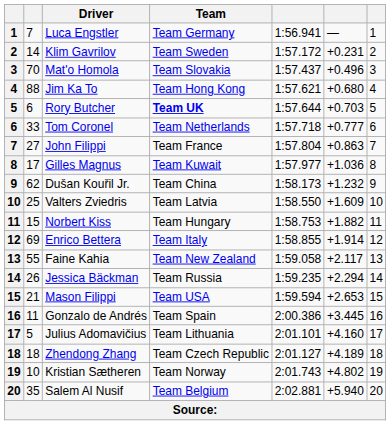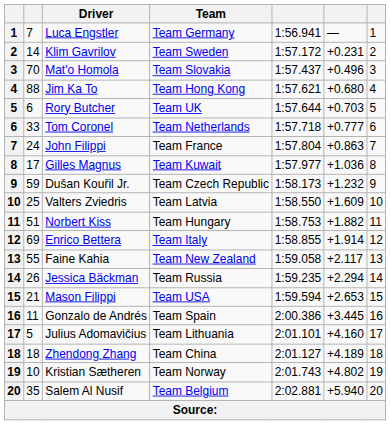 <table class="wikitable" style="font-size:85%;">
 <tr>
 <th scope="col"></th>
 <th scope="col"></th>
 <th scope="col">Driver</th>
 <th scope="col">Team</th>
 <th scope="col"></th>
 <th scope="col"></th>
 <th scope="col"></th>
 </tr>
 <tr>
 <th>1</th>
 <td>7</td>
 <td><a href='#'>Luca Engstler</a></td>
 <td> <a href='#'>Team Germany</a></td>
 <td>1:56.941</td>
 <td>—</td>
 <td>1</td>
 </tr>
 <tr>
 <th>2</th>
 <td>14</td>
 <td><a href='#'>Klim Gavrilov</a></td>
 <td> <a href='#'>Team Sweden</a></td>
 <td>1:57.172</td>
 <td>+0.231</td>
 <td>2</td>
 </tr>
 <tr>
 <th>3</th>
 <td>70</td>
 <td><a href='#'>Mat'o Homola</a></td>
 <td> <a href='#'>Team Slovakia</a></td>
 <td>1:57.437</td>
 <td>+0.496</td>
 <td>3</td>
 </tr>
 <tr>
 <th>4</th>
 <td>88</td>
 <td><a href='#'>Jim Ka To</a></td>
 <td> <a href='#'>Team Hong Kong</a></td>
 <td>1:57.621</td>
 <td>+0.680</td>
 <td>4</td>
 </tr>
 <tr>
 <th>5</th>
 <td>6</td>
 <td><a href='#'>Rory Butcher</a></td>
-<td><strong> <a href='#'>Team UK</a></strong></td>
+<td> <a href='#'>Team UK</a></td>
 <td>1:57.644</td>
 <td>+0.703</td>
 <td>5</td>
 </tr>
 <tr>
 <th>6</th>
 <td>33</td>
 <td><a href='#'>Tom Coronel</a></td>
 <td> <a href='#'>Team Netherlands</a></td>
 <td>1:57.718</td>
 <td>+0.777</td>
 <td>6</td>
 </tr>
 <tr>
 <th>7</th>
-<td>27</td>
+<td>24</td>
 <td><a href='#'>John Filippi</a></td>
 <td> Team France</td>
 <td>1:57.804</td>
 <td>+0.863</td>
 <td>7</td>
 </tr>
 <tr>
 <th>8</th>
 <td>17</td>
 <td><a href='#'>Gilles Magnus</a></td>
 <td> <a href='#'>Team Kuwait</a></td>
 <td>1:57.977</td>
 <td>+1.036</td>
 <td>8</td>
 </tr>
 <tr>
 <th>9</th>
-<td>62</td>
+<td>59</td>
 <td>Dušan Kouřil Jr.</td>
-<td> Team China</td>
+<td> Team Czech Republic</td>
 <td>1:58.173</td>
 <td>+1.232</td>
 <td>9</td>
 </tr>
 <tr>
 <th>10</th>
 <td>25</td>
 <td>Valters Zviedris</td>
 <td> Team Latvia</td>
 <td>1:58.550</td>
 <td>+1.609</td>
 <td>10</td>
 </tr>
 <tr>
 <th>11</th>
-<td>15</td>
+<td>51</td>
 <td><a href='#'>Norbert Kiss</a></td>
 <td> Team Hungary</td>
 <td>1:58.753</td>
 <td>+1.882</td>
 <td>11</td>
 </tr>
 <tr>
 <th>12</th>
 <td>69</td>
 <td><a href='#'>Enrico Bettera</a></td>
 <td> <a href='#'>Team Italy</a></td>
 <td>1:58.855</td>
 <td>+1.914</td>
 <td>12</td>
 </tr>
 <tr>
 <th>13</th>
 <td>55</td>
 <td>Faine Kahia</td>
 <td> <a href='#'>Team New Zealand</a></td>
 <td>1:59.058</td>
 <td>+2.117</td>
 <td>13</td>
 </tr>
 <tr>
 <th>14</th>
 <td>26</td>
 <td><a href='#'>Jessica Bäckman</a></td>
 <td> Team Russia</td>
 <td>1:59.235</td>
 <td>+2.294</td>
 <td>14</td>
 </tr>
 <tr>
 <th>15</th>
 <td>21</td>
 <td><a href='#'>Mason Filippi</a></td>
 <td> <a href='#'>Team USA</a></td>
 <td>1:59.594</td>
 <td>+2.653</td>
 <td>15</td>
 </tr>
 <tr>
 <th>16</th>
 <td>11</td>
 <td>Gonzalo de Andrés</td>
 <td> Team Spain</td>
 <td>2:00.386</td>
 <td>+3.445</td>
 <td>16</td>
 </tr>
 <tr>
 <th>17</th>
 <td>5</td>
 <td>Julius Adomavičius</td>
 <td> Team Lithuania</td>
 <td>2:01.101</td>
 <td>+4.160</td>
 <td>17</td>
 </tr>
 <tr>
 <th>18</th>
 <td>18</td>
 <td><a href='#'>Zhendong Zhang</a></td>
-<td> Team Czech Republic</td>
+<td> Team China</td>
 <td>2:01.127</td>
 <td>+4.189</td>
 <td>18</td>
 </tr>
 <tr>
 <th>19</th>
 <td>10</td>
 <td>Kristian Sætheren</td>
 <td> Team Norway</td>
 <td>2:01.743</td>
 <td>+4.802</td>
 <td>19</td>
 </tr>
 <tr>
 <th>20</th>
 <td>35</td>
 <td>Salem Al Nusif</td>
 <td> <a href='#'>Team Belgium</a></td>
 <td>2:02.881</td>
 <td>+5.940</td>
 <td>20</td>
 </tr>
 <tr class="sortbottom">
 <th colspan=7>Source:</th>
 </tr>
 </table>
